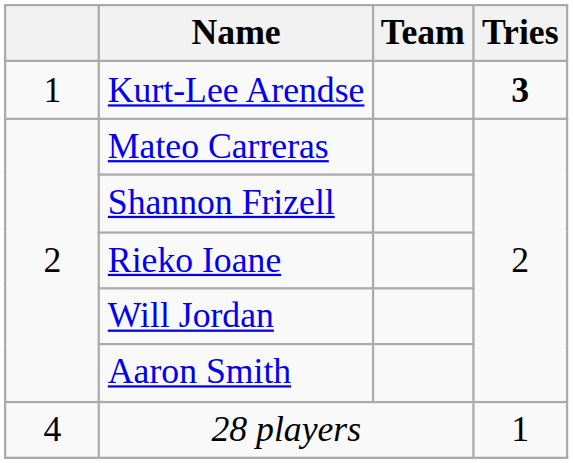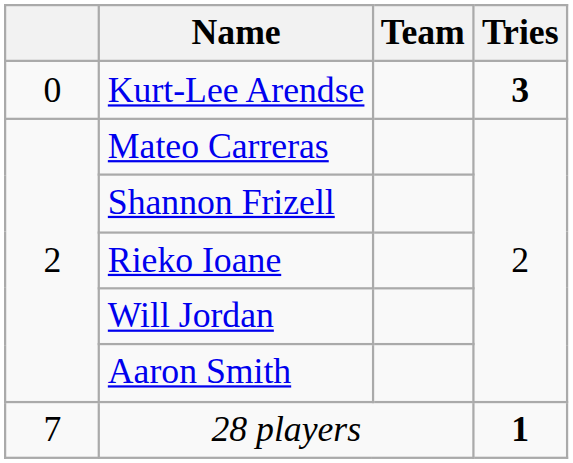 <table class="wikitable" style="text-align:center">
 <tr>
 <th align=center width="35"></th>
 <th>Name</th>
 <th>Team</th>
 <th align=center width="35">Tries</th>
 </tr>
 <tr>
-<td>1</td>
+<td>0</td>
 <td align="left"><a href='#'>Kurt-Lee Arendse</a></td>
 <td align="left"></td>
 <td><strong>3</strong></td>
 </tr>
 <tr>
 <td rowspan=5>2</td>
 <td align="left"><a href='#'>Mateo Carreras</a></td>
 <td align="left"></td>
 <td rowspan=5>2</td>
 </tr>
 <tr>
 <td align="left"><a href='#'>Shannon Frizell</a></td>
 <td align="left"></td>
 </tr>
 <tr>
 <td align="left"><a href='#'>Rieko Ioane</a></td>
 <td align="left"></td>
 </tr>
 <tr>
 <td align="left"><a href='#'>Will Jordan</a></td>
 <td align="left"></td>
 </tr>
 <tr>
 <td align="left"><a href='#'>Aaron Smith</a></td>
 <td align="left"></td>
 </tr>
 <tr>
-<td>4</td>
+<td>7</td>
 <td colspan="2"><em>28 players</em></td>
-<td>1</td>
+<td><strong>1</strong></td>
 </tr>
 </table>
